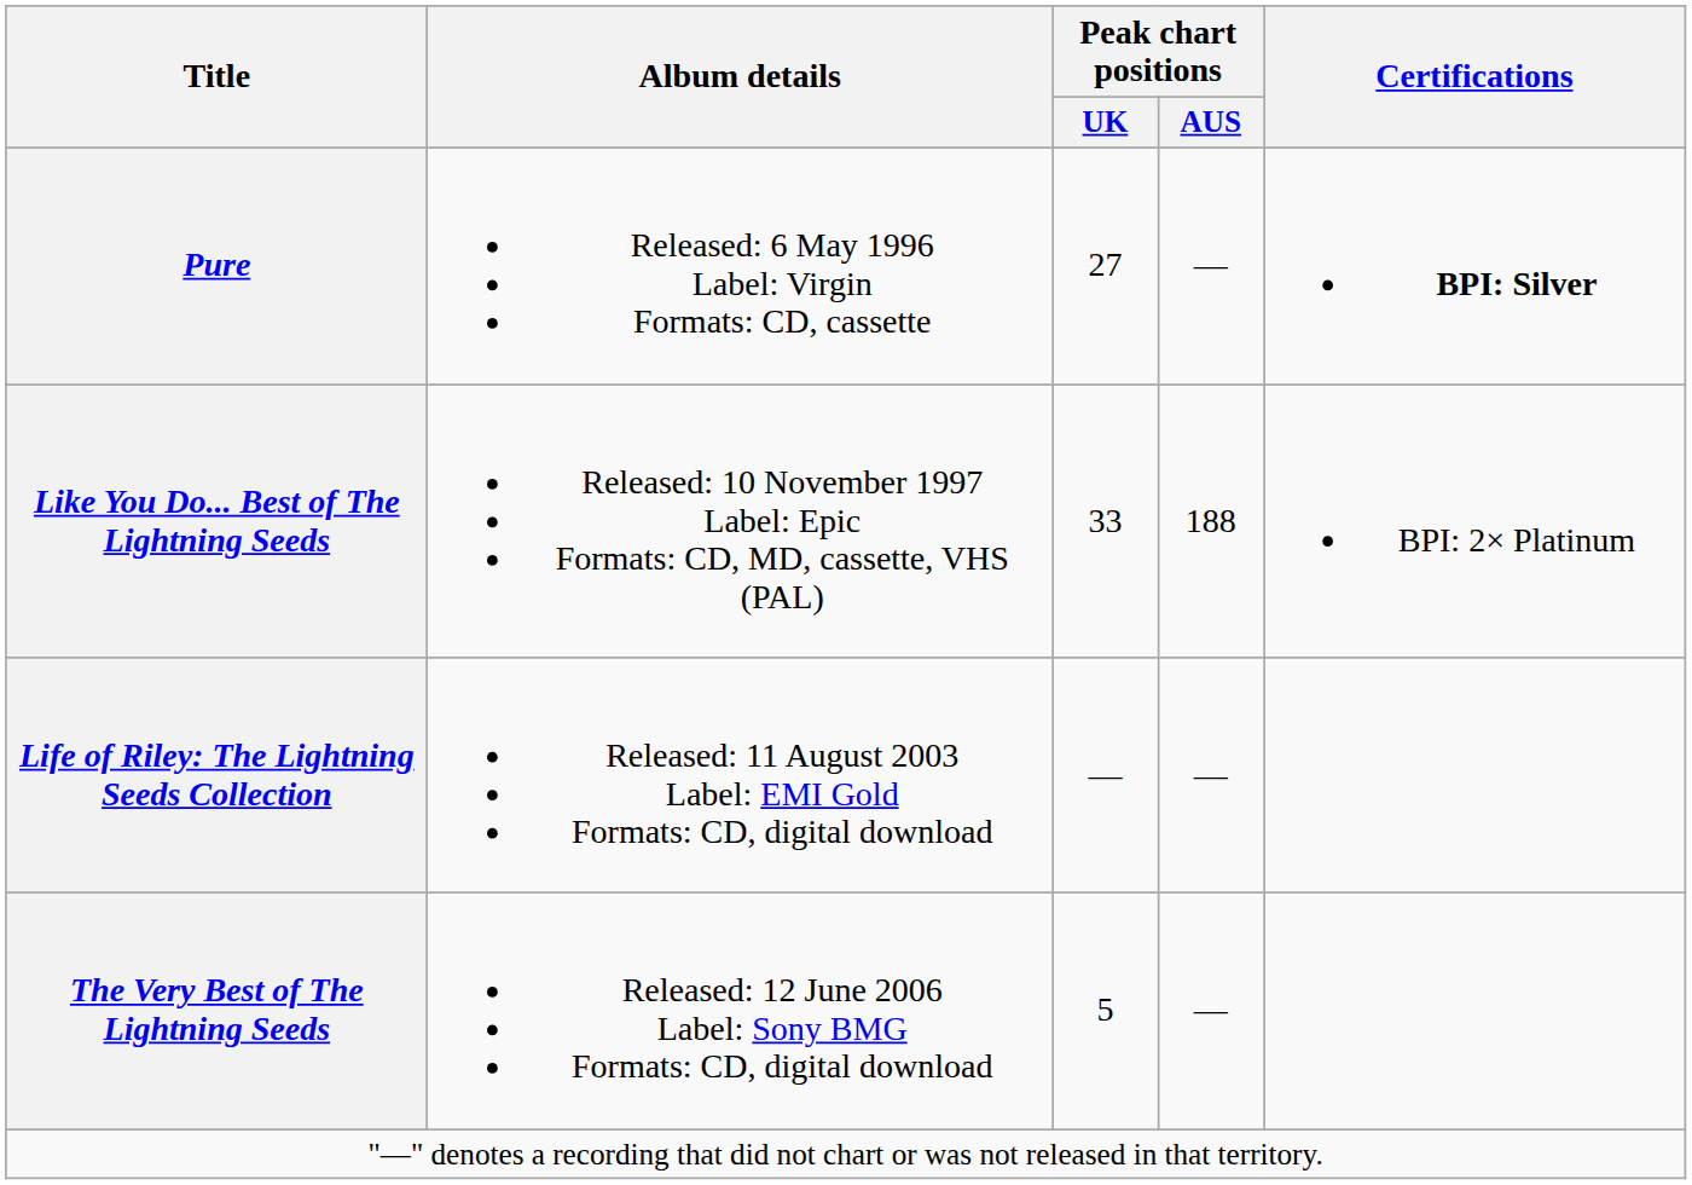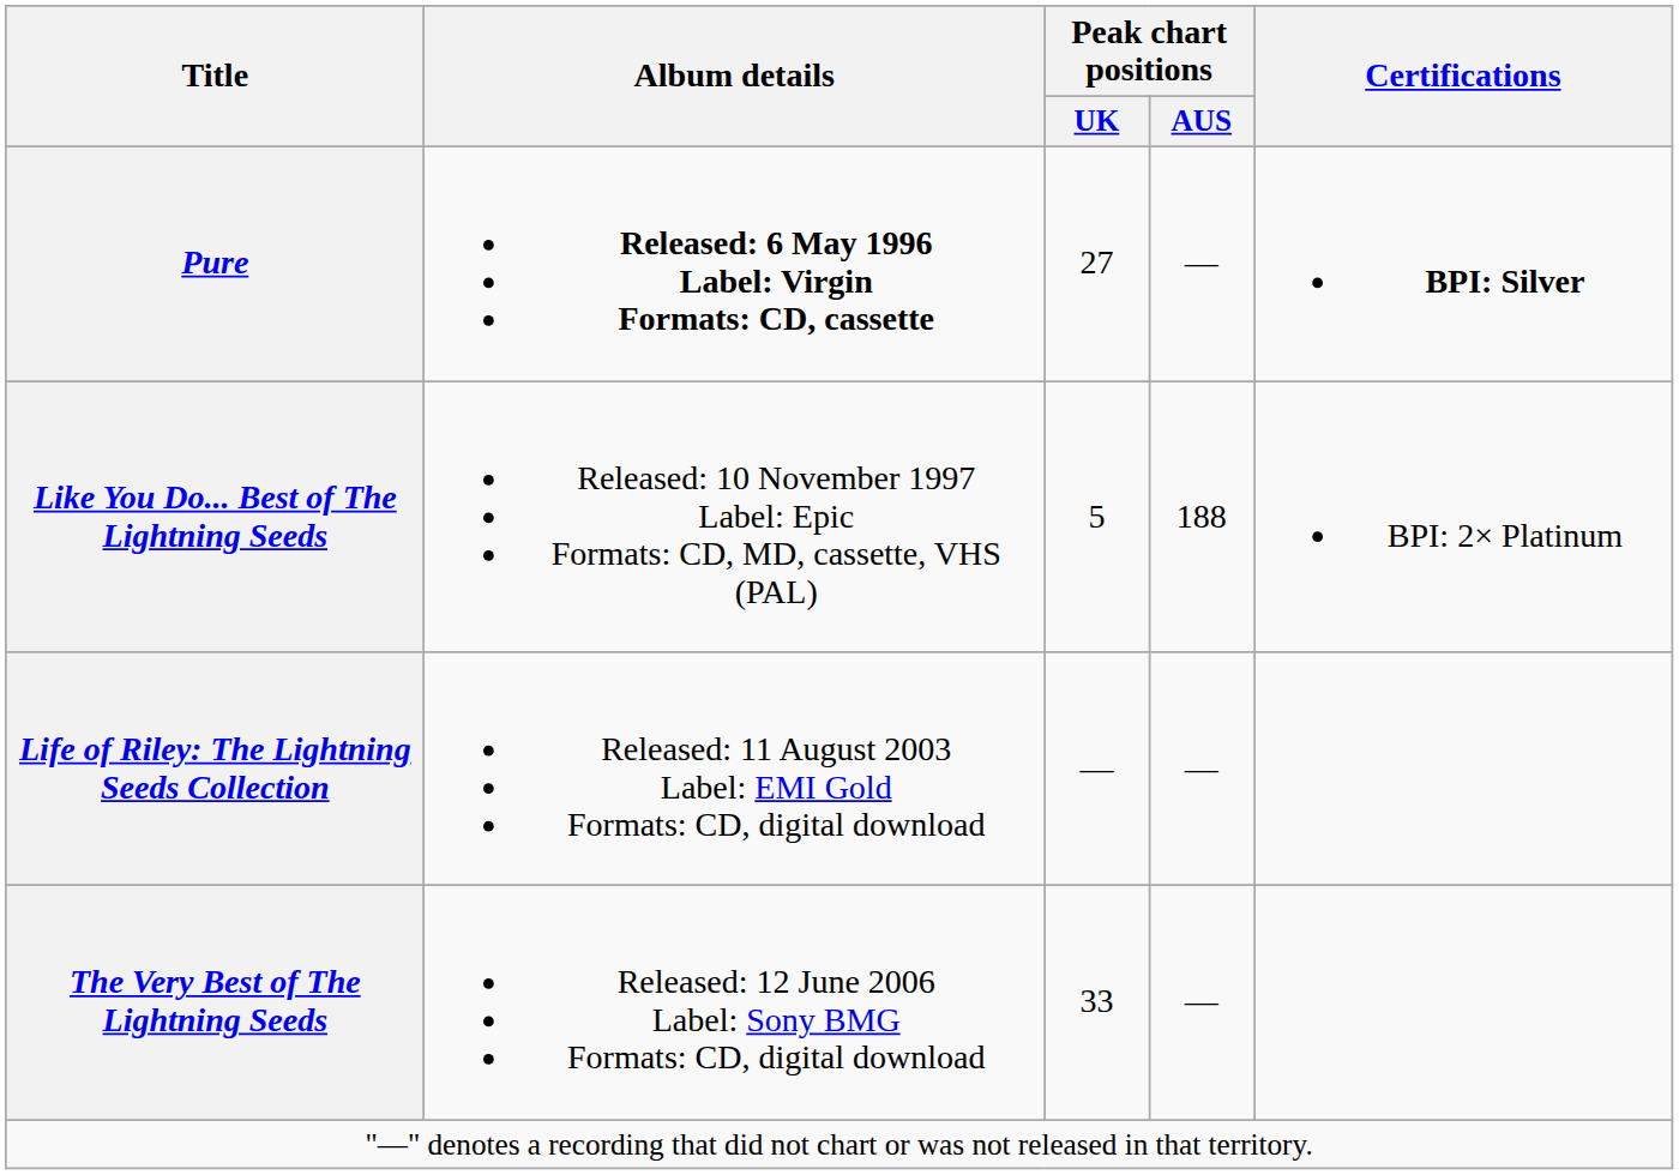 <table class="wikitable plainrowheaders" style="text-align:center;" border="1">
 <tr>
 <th scope="col" rowspan="2" style="width:12em;">Title</th>
 <th scope="col" rowspan="2" style="width:18em;">Album details</th>
 <th scope="col" colspan="2">Peak chart positions</th>
 <th scope="col" rowspan="2" style="width:12em;"><a href='#'>Certifications</a></th>
 </tr>
 <tr>
 <th scope="col" style="width:3em;font-size:90%;"><a href='#'>UK</a><br></th>
 <th scope="col" style="width:3em;font-size:90%;"><a href='#'>AUS</a><br></th>
 </tr>
 <tr>
 <th scope="row"><em><a href='#'>Pure</a></em></th>
-<td><br><ul><li>Released: 6 May 1996</li><li>Label: Virgin</li><li>Formats: CD, cassette</li></ul></td>
+<td><strong><br><ul><li>Released: 6 May 1996</li><li>Label: Virgin</li><li>Formats: CD, cassette</li></ul></strong></td>
 <td>27</td>
 <td>—</td>
 <td><strong><br><ul><li>BPI: Silver</li></ul></strong></td>
 </tr>
 <tr>
 <th scope="row"><em><a href='#'>Like You Do... Best of The Lightning Seeds</a></em></th>
 <td><br><ul><li>Released: 10 November 1997</li><li>Label: Epic</li><li>Formats: CD, MD, cassette, VHS (PAL)</li></ul></td>
-<td>33</td>
+<td>5</td>
 <td>188</td>
 <td><br><ul><li>BPI: 2× Platinum</li></ul></td>
 </tr>
 <tr>
 <th scope="row"><em><a href='#'>Life of Riley: The Lightning Seeds Collection</a></em></th>
 <td><br><ul><li>Released: 11 August 2003</li><li>Label: <a href='#'>EMI Gold</a></li><li>Formats: CD, digital download</li></ul></td>
 <td>—</td>
 <td>—</td>
 <td></td>
 </tr>
 <tr>
 <th scope="row"><em><a href='#'>The Very Best of The Lightning Seeds</a></em></th>
 <td><br><ul><li>Released: 12 June 2006</li><li>Label: <a href='#'>Sony BMG</a></li><li>Formats: CD, digital download</li></ul></td>
-<td>5</td>
+<td>33</td>
 <td>—</td>
 <td></td>
 </tr>
 <tr>
 <td colspan="14" style="font-size:90%">"—" denotes a recording that did not chart or was not released in that territory.</td>
 </tr>
 </table>
